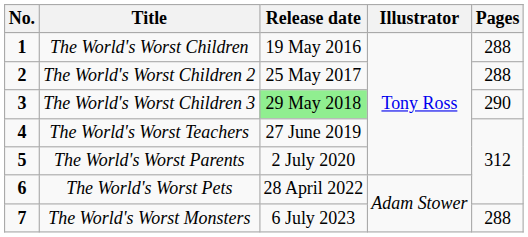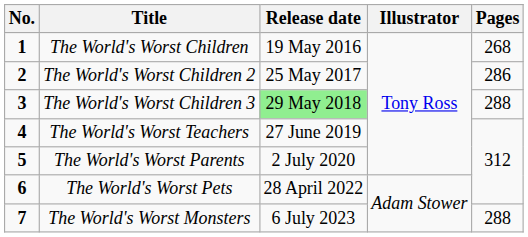 <table class="wikitable sortable" style="text-align:center;">
 <tr>
 <th>No.</th>
 <th>Title</th>
 <th>Release date</th>
 <th>Illustrator</th>
 <th>Pages</th>
 </tr>
 <tr>
 <td><strong>1</strong></td>
 <td><em>The World's Worst Children</em></td>
 <td>19 May 2016</td>
 <td rowspan="5"><a href='#'>Tony Ross</a></td>
-<td>288</td>
+<td>268</td>
 </tr>
 <tr>
 <td><strong>2</strong></td>
 <td><em>The World's Worst Children 2</em></td>
 <td>25 May 2017</td>
-<td>288</td>
+<td>286</td>
 </tr>
 <tr>
 <td><strong>3</strong></td>
 <td><em>The World's Worst Children 3</em></td>
 <td style="background: lightgreen;">29 May 2018</td>
-<td>290</td>
+<td>288</td>
 </tr>
 <tr>
 <td><strong>4</strong></td>
 <td><em>The World's Worst Teachers</em></td>
 <td>27 June 2019</td>
 <td rowspan="3">312</td>
 </tr>
 <tr>
 <td><strong>5</strong></td>
 <td><em>The World's Worst Parents</em></td>
 <td>2 July 2020</td>
 </tr>
 <tr>
 <td><strong>6</strong></td>
 <td><em>The World's Worst Pets</em></td>
 <td>28 April 2022</td>
 <td rowspan="2"><em>Adam Stower</em></td>
 </tr>
 <tr>
 <td><strong>7</strong></td>
 <td><em>The World's Worst Monsters</em></td>
 <td>6 July 2023</td>
 <td>288</td>
 </tr>
 </table>
